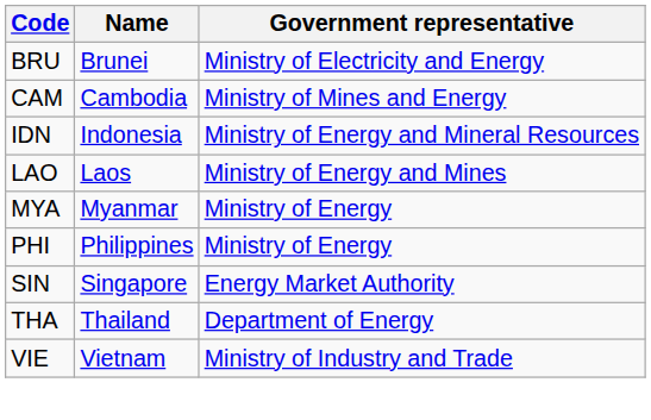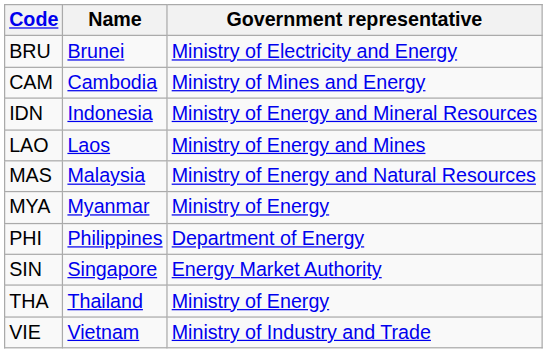 <table class="wikitable">
 <tr>
 <th><a href='#'>Code</a></th>
 <th>Name</th>
 <th>Government representative</th>
 </tr>
 <tr>
 <td>BRU</td>
 <td><a href='#'>Brunei</a></td>
 <td><a href='#'>Ministry of Electricity and Energy</a></td>
 </tr>
 <tr>
 <td>CAM</td>
 <td><a href='#'>Cambodia</a></td>
 <td><a href='#'>Ministry of Mines and Energy</a></td>
 </tr>
 <tr>
 <td>IDN</td>
 <td><a href='#'>Indonesia</a></td>
 <td><a href='#'>Ministry of Energy and Mineral Resources</a></td>
 </tr>
 <tr>
 <td>LAO</td>
 <td><a href='#'>Laos</a></td>
 <td><a href='#'>Ministry of Energy and Mines</a></td>
 </tr>
 <tr>
+<td>MAS</td>
+<td><a href='#'>Malaysia</a></td>
+<td><a href='#'>Ministry of Energy and Natural Resources</a></td>
+</tr>
+<tr>
 <td>MYA</td>
 <td><a href='#'>Myanmar</a></td>
 <td><a href='#'>Ministry of Energy</a></td>
 </tr>
 <tr>
 <td>PHI</td>
 <td><a href='#'>Philippines</a></td>
-<td><a href='#'>Ministry of Energy</a></td>
+<td><a href='#'>Department of Energy</a></td>
 </tr>
 <tr>
 <td>SIN</td>
 <td><a href='#'>Singapore</a></td>
 <td><a href='#'>Energy Market Authority</a></td>
 </tr>
 <tr>
 <td>THA</td>
 <td><a href='#'>Thailand</a></td>
-<td><a href='#'>Department of Energy</a></td>
+<td><a href='#'>Ministry of Energy</a></td>
 </tr>
 <tr>
 <td>VIE</td>
 <td><a href='#'>Vietnam</a></td>
 <td><a href='#'>Ministry of Industry and Trade</a></td>
 </tr>
 </table>
